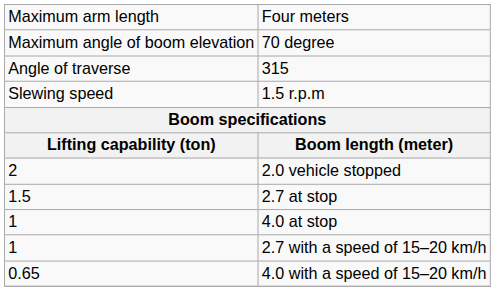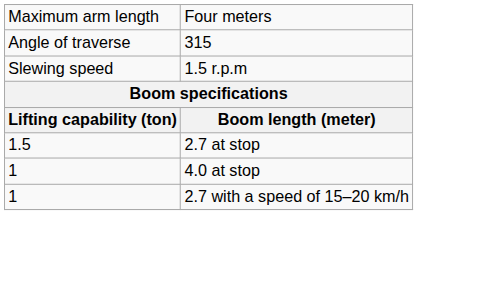 <table class="wikitable">
 <tr>
 </tr>
 <tr>
 <td>Maximum arm length</td>
 <td>Four meters</td>
-</tr>
-<tr>
-<td>Maximum angle of boom elevation</td>
-<td>70 degree</td>
 </tr>
 <tr>
 <td>Angle of traverse</td>
 <td>315</td>
 </tr>
 <tr>
 <td>Slewing speed</td>
 <td>1.5 r.p.m</td>
 </tr>
 <tr>
 <th colspan="2">Boom specifications</th>
 </tr>
 <tr>
 <th>Lifting capability (ton)</th>
 <th>Boom length (meter)</th>
 </tr>
 <tr>
-<td>2</td>
-<td>2.0 vehicle stopped</td>
-</tr>
-<tr>
 <td>1.5</td>
 <td>2.7 at stop</td>
 </tr>
 <tr>
 <td>1</td>
 <td>4.0 at stop</td>
 </tr>
 <tr>
 <td>1</td>
 <td>2.7 with a speed of 15–20 km/h</td>
 </tr>
 <tr>
-<td>0.65</td>
-<td>4.0 with a speed of 15–20 km/h</td>
-</tr>
-<tr>
 </tr>
 </table>
